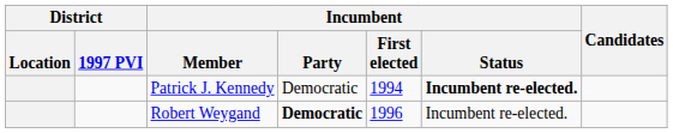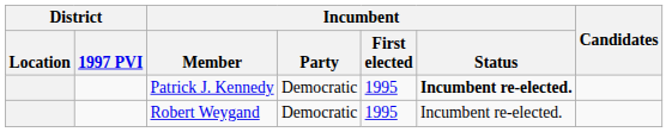 <table class="wikitable sortable">
 <tr>
 <th colspan=2>District</th>
 <th colspan=4>Incumbent</th>
 <th rowspan=2 class="unsortable">Candidates</th>
 </tr>
 <tr valign=bottom>
 <th>Location</th>
 <th><a href='#'>1997 PVI</a></th>
 <th>Member</th>
 <th>Party</th>
 <th>First<br>elected</th>
 <th>Status</th>
 </tr>
 <tr>
 <th></th>
 <td></td>
 <td><a href='#'>Patrick J. Kennedy</a></td>
 <td>Democratic</td>
-<td><a href='#'>1994</a></td>
+<td><a href='#'>1995</a></td>
 <td><strong>Incumbent re-elected.</strong></td>
 <td nowrap></td>
 </tr>
 <tr>
 <th></th>
 <td></td>
 <td><a href='#'>Robert Weygand</a></td>
-<td><strong>Democratic</strong></td>
-<td><a href='#'>1996</a></td>
+<td>Democratic</td>
+<td><a href='#'>1995</a></td>
 <td>Incumbent re-elected.</td>
 <td nowrap></td>
 </tr>
 </table>
